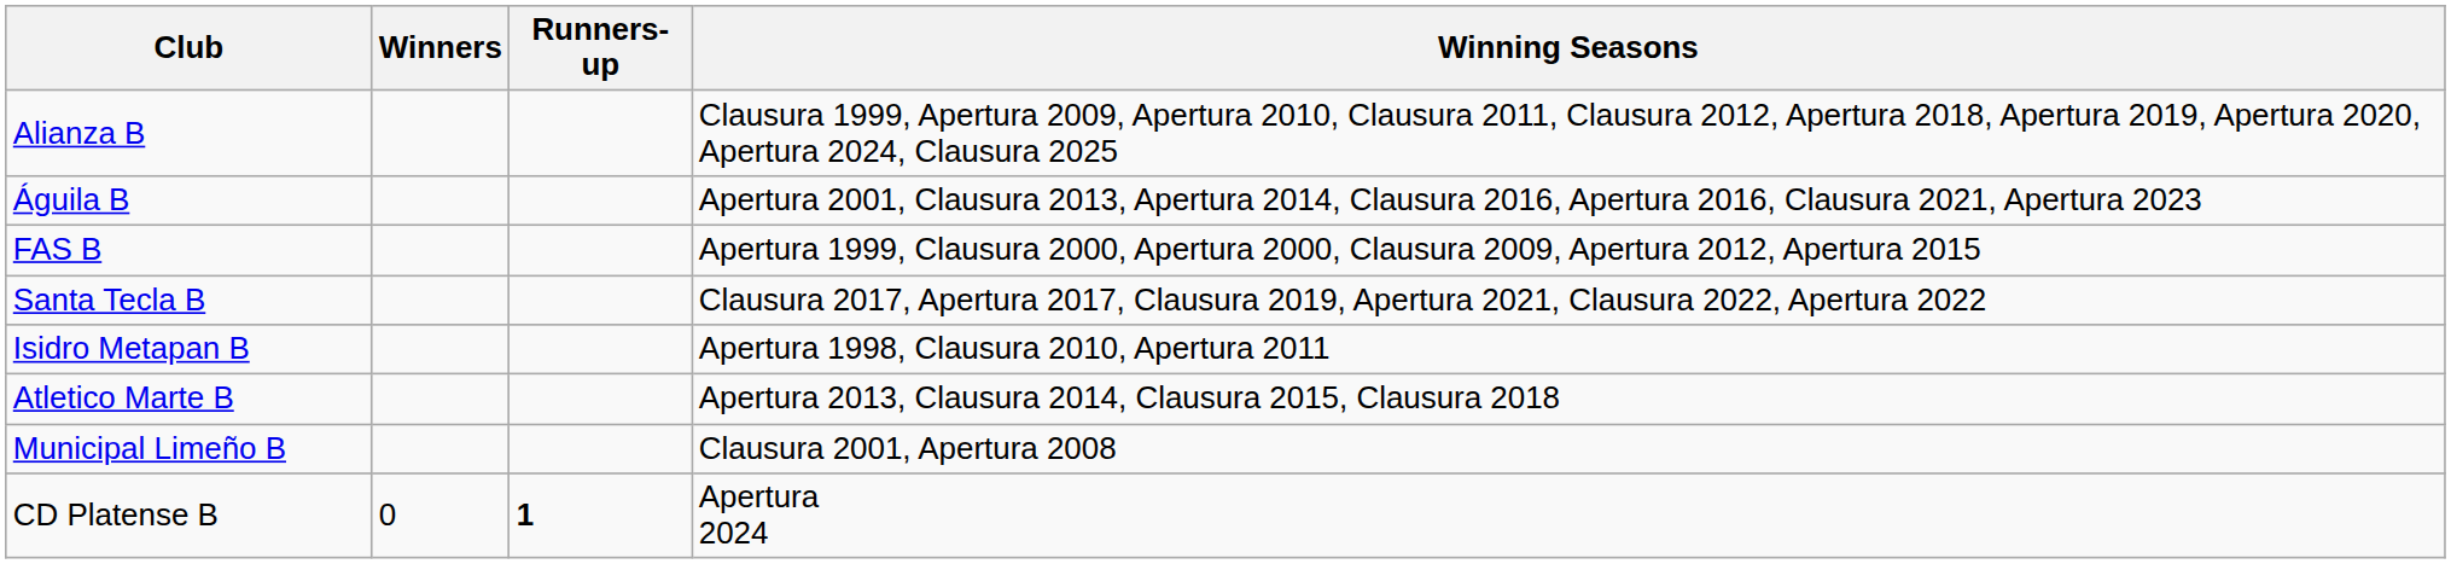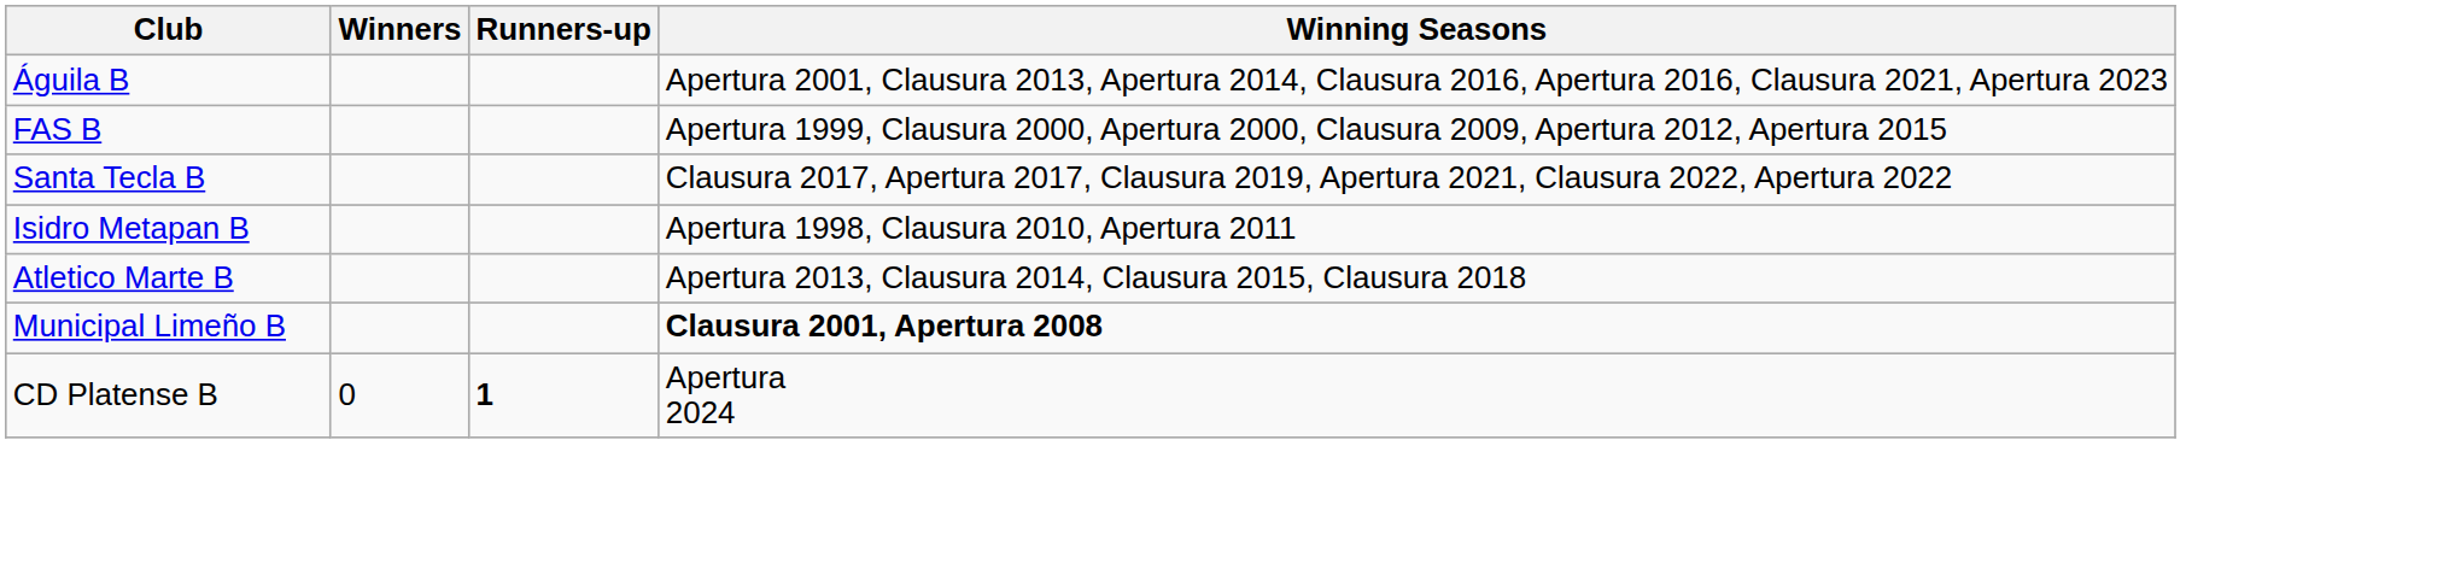 <table class="wikitable">
 <tr>
 <th style="width:15%;">Club</th>
 <th>Winners</th>
 <th>Runners-up</th>
 <th>Winning Seasons</th>
-</tr>
-<tr>
-<td><a href='#'>Alianza B</a></td>
-<td></td>
-<td></td>
-<td>Clausura 1999, Apertura 2009, Apertura 2010, Clausura 2011, Clausura 2012, Apertura 2018, Apertura 2019, Apertura 2020, Apertura 2024, Clausura 2025</td>
 </tr>
 <tr>
 <td><a href='#'>Águila B</a></td>
 <td></td>
 <td></td>
 <td>Apertura 2001, Clausura 2013, Apertura 2014, Clausura 2016, Apertura 2016, Clausura 2021, Apertura 2023</td>
 </tr>
 <tr>
 <td><a href='#'>FAS B</a></td>
 <td></td>
 <td></td>
 <td>Apertura 1999, Clausura 2000, Apertura 2000, Clausura 2009, Apertura 2012, Apertura 2015</td>
 </tr>
 <tr>
 <td><a href='#'>Santa Tecla B</a></td>
 <td></td>
 <td></td>
 <td>Clausura 2017, Apertura 2017, Clausura 2019, Apertura 2021, Clausura 2022, Apertura 2022</td>
 </tr>
 <tr>
 <td><a href='#'>Isidro Metapan B</a></td>
 <td></td>
 <td></td>
 <td>Apertura 1998, Clausura 2010, Apertura 2011</td>
 </tr>
 <tr>
 <td><a href='#'>Atletico Marte B</a></td>
 <td></td>
 <td></td>
 <td>Apertura 2013, Clausura 2014, Clausura 2015, Clausura 2018</td>
 </tr>
 <tr>
 <td><a href='#'>Municipal Limeño B</a></td>
 <td></td>
 <td></td>
-<td>Clausura 2001, Apertura 2008</td>
+<td><strong>Clausura 2001, Apertura 2008</strong></td>
 </tr>
 <tr>
 <td>CD Platense B</td>
 <td>0</td>
 <td><strong>1</strong></td>
 <td>Apertura<br>2024</td>
 </tr>
 </table>
